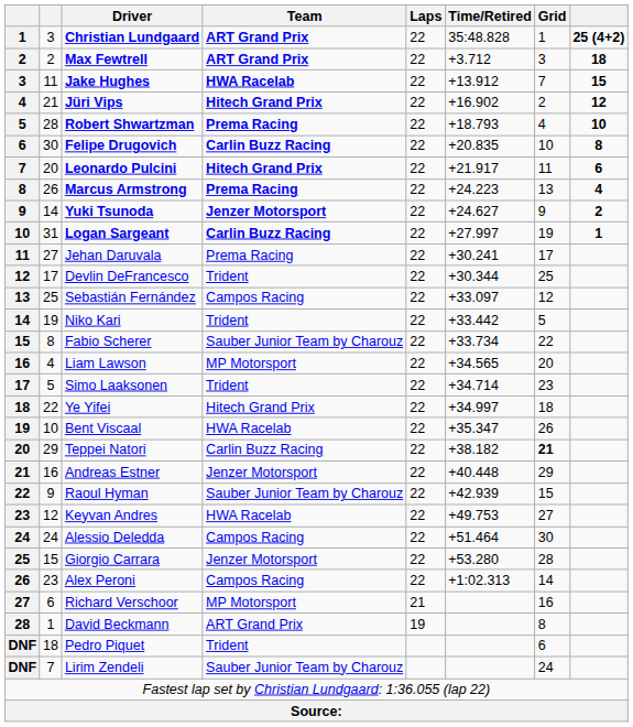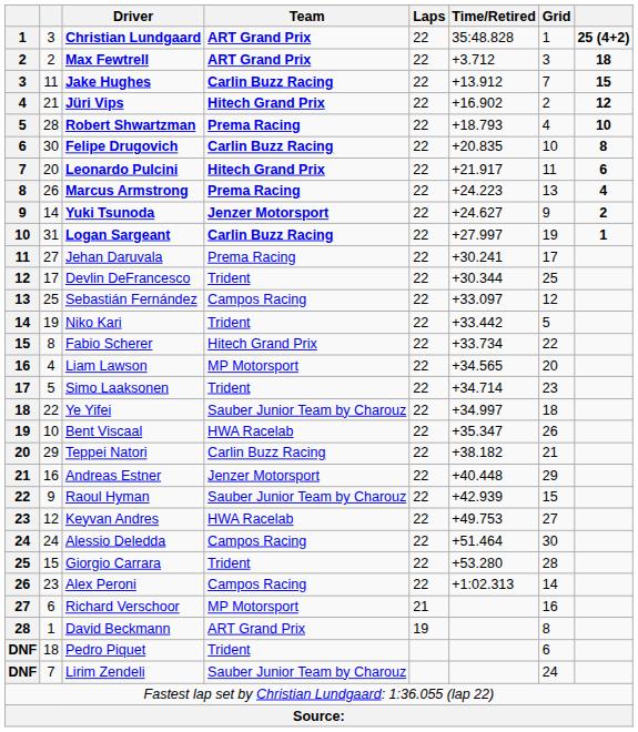 <table class="wikitable" style="font-size:85%">
 <tr>
 <th></th>
 <th></th>
 <th>Driver</th>
 <th>Team</th>
 <th>Laps</th>
 <th>Time/Retired</th>
 <th>Grid</th>
 <th></th>
 </tr>
 <tr>
 <th>1</th>
 <td align="center">3</td>
 <td><strong> <a href='#'>Christian Lundgaard</a></strong></td>
 <td><strong><a href='#'>ART Grand Prix</a></strong></td>
 <td>22</td>
 <td>35:48.828</td>
 <td>1</td>
 <td align="center"><strong>25 (4+2)</strong></td>
 </tr>
 <tr>
 <th>2</th>
 <td align="center">2</td>
 <td><strong> <a href='#'>Max Fewtrell</a></strong></td>
 <td><strong><a href='#'>ART Grand Prix</a></strong></td>
 <td>22</td>
 <td>+3.712</td>
 <td>3</td>
 <td align="center"><strong>18</strong></td>
 </tr>
 <tr>
 <th>3</th>
 <td align="center">11</td>
 <td><strong> <a href='#'>Jake Hughes</a></strong></td>
-<td><a href='#'><strong>HWA Racelab</strong></a></td>
+<td><a href='#'><strong>Carlin Buzz Racing</strong></a></td>
 <td>22</td>
 <td>+13.912</td>
 <td>7</td>
 <td align="center"><strong>15</strong></td>
 </tr>
 <tr>
 <th>4</th>
 <td align="center">21</td>
 <td><strong> <a href='#'>Jüri Vips</a></strong></td>
 <td><strong><a href='#'>Hitech Grand Prix</a></strong></td>
 <td>22</td>
 <td>+16.902</td>
 <td>2</td>
 <td align="center"><strong>12</strong></td>
 </tr>
 <tr>
 <th>5</th>
 <td align="center">28</td>
 <td><strong> <a href='#'>Robert Shwartzman</a></strong></td>
 <td><a href='#'><strong>Prema Racing</strong></a></td>
 <td>22</td>
 <td>+18.793</td>
 <td>4</td>
 <td align="center"><strong>10</strong></td>
 </tr>
 <tr>
 <th>6</th>
 <td align="center">30</td>
 <td><strong> <a href='#'>Felipe Drugovich</a></strong></td>
 <td><a href='#'><strong>Carlin Buzz Racing</strong></a></td>
 <td>22</td>
 <td>+20.835</td>
 <td>10</td>
 <td align="center"><strong>8</strong></td>
 </tr>
 <tr>
 <th>7</th>
 <td align="center">20</td>
 <td><strong> <a href='#'>Leonardo Pulcini</a></strong></td>
 <td><strong><a href='#'>Hitech Grand Prix</a></strong></td>
 <td>22</td>
 <td>+21.917</td>
 <td>11</td>
 <td align="center"><strong>6</strong></td>
 </tr>
 <tr>
 <th>8</th>
 <td align="center">26</td>
 <td><strong> <a href='#'>Marcus Armstrong</a></strong></td>
 <td><a href='#'><strong>Prema Racing</strong></a></td>
 <td>22</td>
 <td>+24.223</td>
 <td>13</td>
 <td align="center"><strong>4</strong></td>
 </tr>
 <tr>
 <th>9</th>
 <td align="center">14</td>
 <td><strong> <a href='#'>Yuki Tsunoda</a></strong></td>
 <td><strong><a href='#'>Jenzer Motorsport</a></strong></td>
 <td>22</td>
 <td>+24.627</td>
 <td>9</td>
 <td align="center"><strong>2</strong></td>
 </tr>
 <tr>
 <th>10</th>
 <td align="center">31</td>
 <td><strong> <a href='#'>Logan Sargeant</a></strong></td>
 <td><a href='#'><strong>Carlin Buzz Racing</strong></a></td>
 <td>22</td>
 <td>+27.997</td>
 <td>19</td>
 <td align="center"><strong>1</strong></td>
 </tr>
 <tr>
 <th>11</th>
 <td align="center">27</td>
 <td> <a href='#'>Jehan Daruvala</a></td>
 <td><a href='#'>Prema Racing</a></td>
 <td>22</td>
 <td>+30.241</td>
 <td>17</td>
 <td align="center"></td>
 </tr>
 <tr>
 <th>12</th>
 <td align="center">17</td>
 <td> <a href='#'>Devlin DeFrancesco</a></td>
 <td><a href='#'>Trident</a></td>
 <td>22</td>
 <td>+30.344</td>
 <td>25</td>
 <td></td>
 </tr>
 <tr>
 <th>13</th>
 <td align="center">25</td>
 <td> <a href='#'>Sebastián Fernández</a></td>
 <td><a href='#'>Campos Racing</a></td>
 <td>22</td>
 <td>+33.097</td>
 <td>12</td>
 <td align="center"></td>
 </tr>
 <tr>
 <th>14</th>
 <td align="center">19</td>
 <td> <a href='#'>Niko Kari</a></td>
 <td><a href='#'>Trident</a></td>
 <td>22</td>
 <td>+33.442</td>
 <td>5</td>
 <td></td>
 </tr>
 <tr>
 <th>15</th>
 <td align="center">8</td>
 <td> <a href='#'>Fabio Scherer</a></td>
-<td><a href='#'>Sauber Junior Team by Charouz</a></td>
+<td><a href='#'>Hitech Grand Prix</a></td>
 <td>22</td>
 <td>+33.734</td>
 <td>22</td>
 <td align="center"></td>
 </tr>
 <tr>
 <th>16</th>
 <td align="center">4</td>
 <td> <a href='#'>Liam Lawson</a></td>
 <td><a href='#'>MP Motorsport</a></td>
 <td>22</td>
 <td>+34.565</td>
 <td>20</td>
 <td align="center"></td>
 </tr>
 <tr>
 <th>17</th>
 <td align="center">5</td>
 <td> <a href='#'>Simo Laaksonen</a></td>
 <td><a href='#'>Trident</a></td>
 <td>22</td>
 <td>+34.714</td>
 <td>23</td>
 <td align="center"></td>
 </tr>
 <tr>
 <th>18</th>
 <td align="center">22</td>
 <td> <a href='#'>Ye Yifei</a></td>
-<td><a href='#'>Hitech Grand Prix</a></td>
+<td><a href='#'>Sauber Junior Team by Charouz</a></td>
 <td>22</td>
 <td>+34.997</td>
 <td>18</td>
 <td align="center"></td>
 </tr>
 <tr>
 <th>19</th>
 <td align="center">10</td>
 <td> <a href='#'>Bent Viscaal</a></td>
 <td><a href='#'>HWA Racelab</a></td>
 <td>22</td>
 <td>+35.347</td>
 <td>26</td>
 <td align="center"></td>
 </tr>
 <tr>
 <th>20</th>
 <td align="center">29</td>
 <td> <a href='#'>Teppei Natori</a></td>
 <td><a href='#'>Carlin Buzz Racing</a></td>
 <td>22</td>
 <td>+38.182</td>
-<td><strong>21</strong></td>
+<td>21</td>
 <td align="center"></td>
 </tr>
 <tr>
 <th>21</th>
 <td align="center">16</td>
 <td> <a href='#'>Andreas Estner</a></td>
 <td><a href='#'>Jenzer Motorsport</a></td>
 <td>22</td>
 <td>+40.448</td>
 <td>29</td>
 <td align="center"></td>
 </tr>
 <tr>
 <th>22</th>
 <td align="center">9</td>
 <td> <a href='#'>Raoul Hyman</a></td>
 <td><a href='#'>Sauber Junior Team by Charouz</a></td>
 <td>22</td>
 <td>+42.939</td>
 <td>15</td>
 <td align="center"></td>
 </tr>
 <tr>
 <th>23</th>
 <td align="center">12</td>
 <td> <a href='#'>Keyvan Andres</a></td>
 <td><a href='#'>HWA Racelab</a></td>
 <td>22</td>
 <td>+49.753</td>
 <td>27</td>
 <td align="center"></td>
 </tr>
 <tr>
 <th>24</th>
 <td align="center">24</td>
 <td> <a href='#'>Alessio Deledda</a></td>
 <td><a href='#'>Campos Racing</a></td>
 <td>22</td>
 <td>+51.464</td>
 <td>30</td>
 <td align="center"></td>
 </tr>
 <tr>
 <th>25</th>
 <td align="center">15</td>
 <td> <a href='#'>Giorgio Carrara</a></td>
-<td><a href='#'>Jenzer Motorsport</a></td>
+<td><a href='#'>Trident</a></td>
 <td>22</td>
 <td>+53.280</td>
 <td>28</td>
 <td align="center"></td>
 </tr>
 <tr>
 <th>26</th>
 <td align="center">23</td>
 <td> <a href='#'>Alex Peroni</a></td>
 <td><a href='#'>Campos Racing</a></td>
 <td>22</td>
 <td>+1:02.313</td>
 <td>14</td>
 <td align="center"></td>
 </tr>
 <tr>
 <th>27</th>
 <td align="center">6</td>
 <td> <a href='#'>Richard Verschoor</a></td>
 <td><a href='#'>MP Motorsport</a></td>
 <td>21</td>
 <td></td>
 <td>16</td>
 <td align="center"></td>
 </tr>
 <tr>
 <th>28</th>
 <td align="center">1</td>
 <td> <a href='#'>David Beckmann</a></td>
 <td><a href='#'>ART Grand Prix</a></td>
 <td>19</td>
 <td></td>
 <td>8</td>
 <td align="center"></td>
 </tr>
 <tr>
 <th>DNF</th>
 <td align="center">18</td>
 <td> <a href='#'>Pedro Piquet</a></td>
 <td><a href='#'>Trident</a></td>
 <td></td>
 <td></td>
 <td>6</td>
 <td align="center"></td>
 </tr>
 <tr>
 <th>DNF</th>
 <td align="center">7</td>
 <td> <a href='#'>Lirim Zendeli</a></td>
 <td><a href='#'>Sauber Junior Team by Charouz</a></td>
 <td></td>
 <td></td>
 <td>24</td>
 <td align="center"></td>
 </tr>
 <tr>
 <td colspan="8" align="center"><em>Fastest lap set by <a href='#'>Christian Lundgaard</a>: 1:36.055 (lap 22)</em></td>
 </tr>
 <tr>
 <th colspan="8">Source:</th>
 </tr>
 </table>
